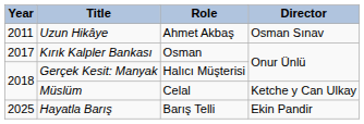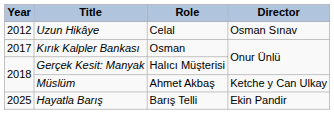 <table class="wikitable">
 <tr>
 <th style="background:#B0C4DE;">Year</th>
 <th style="background:#B0C4DE;">Title</th>
 <th style="background:#B0C4DE;">Role</th>
 <th style="background:#B0C4DE;">Director</th>
 </tr>
 <tr>
-<td>2011</td>
+<td>2012</td>
 <td><em>Uzun Hikâye</em></td>
-<td>Ahmet Akbaş</td>
+<td>Celal</td>
 <td>Osman Sınav</td>
 </tr>
 <tr>
 <td>2017</td>
 <td><em>Kırık Kalpler Bankası</em></td>
 <td>Osman</td>
 <td rowspan="2">Onur Ünlü</td>
 </tr>
 <tr>
 <td rowspan="2">2018</td>
 <td><em>Gerçek Kesit: Manyak</em></td>
 <td>Halıcı Müşterisi</td>
 </tr>
 <tr>
 <td><em>Müslüm</em></td>
-<td>Celal</td>
+<td>Ahmet Akbaş</td>
 <td>Ketche y Can Ulkay</td>
 </tr>
 <tr>
 <td>2025</td>
 <td><em>Hayatla Barış</em></td>
 <td>Barış Telli</td>
 <td>Ekin Pandir</td>
 </tr>
 </table>
